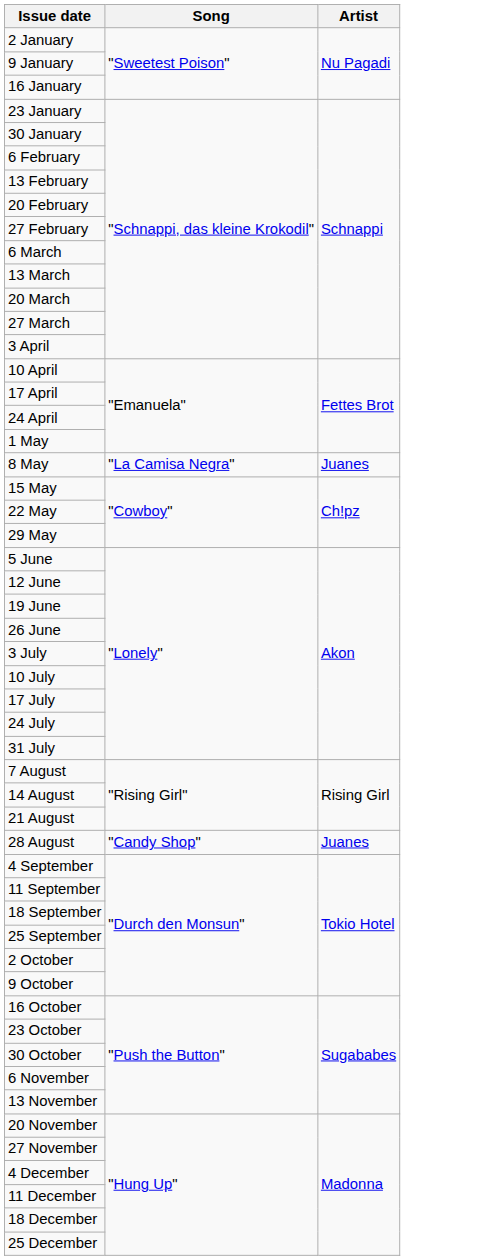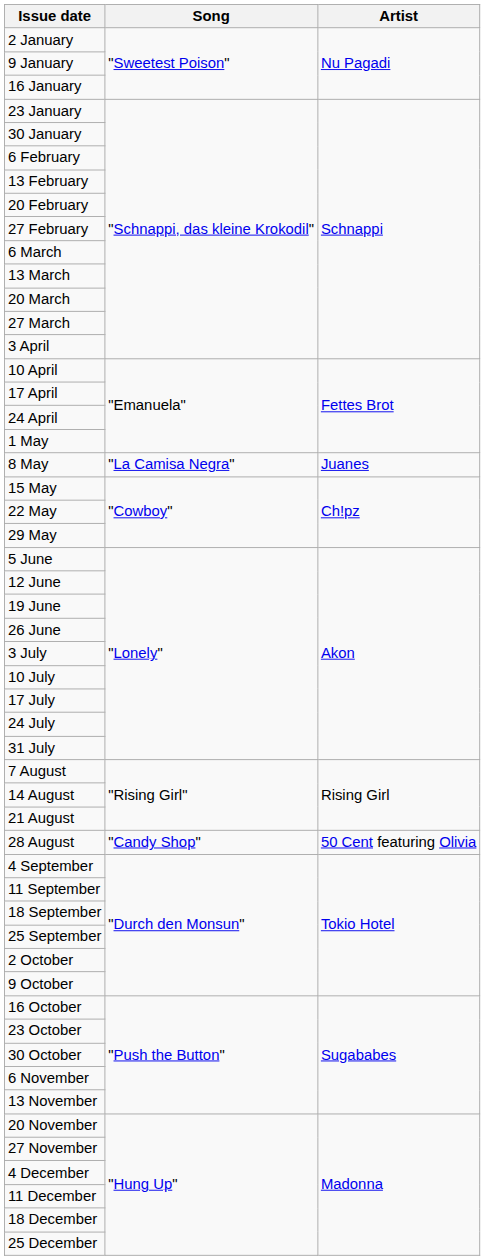 <table class=wikitable>
 <tr>
 <th>Issue date</th>
 <th>Song</th>
 <th>Artist</th>
 </tr>
 <tr>
 <td>2 January</td>
 <td rowspan=3>"<a href='#'>Sweetest Poison</a>"</td>
 <td rowspan=3><a href='#'>Nu Pagadi</a></td>
 </tr>
 <tr>
 <td>9 January</td>
 </tr>
 <tr>
 <td>16 January</td>
 </tr>
 <tr>
 <td>23 January</td>
 <td rowspan=11>"<a href='#'>Schnappi, das kleine Krokodil</a>"</td>
 <td rowspan=11><a href='#'>Schnappi</a></td>
 </tr>
 <tr>
 <td>30 January</td>
 </tr>
 <tr>
 <td>6 February</td>
 </tr>
 <tr>
 <td>13 February</td>
 </tr>
 <tr>
 <td>20 February</td>
 </tr>
 <tr>
 <td>27 February</td>
 </tr>
 <tr>
 <td>6 March</td>
 </tr>
 <tr>
 <td>13 March</td>
 </tr>
 <tr>
 <td>20 March</td>
 </tr>
 <tr>
 <td>27 March</td>
 </tr>
 <tr>
 <td>3 April</td>
 </tr>
 <tr>
 <td>10 April</td>
 <td rowspan=4>"Emanuela"</td>
 <td rowspan=4><a href='#'>Fettes Brot</a></td>
 </tr>
 <tr>
 <td>17 April</td>
 </tr>
 <tr>
 <td>24 April</td>
 </tr>
 <tr>
 <td>1 May</td>
 </tr>
 <tr>
 <td>8 May</td>
 <td>"<a href='#'>La Camisa Negra</a>"</td>
 <td><a href='#'>Juanes</a></td>
 </tr>
 <tr>
 <td>15 May</td>
 <td rowspan=3>"<a href='#'>Cowboy</a>"</td>
 <td rowspan=3><a href='#'>Ch!pz</a></td>
 </tr>
 <tr>
 <td>22 May</td>
 </tr>
 <tr>
 <td>29 May</td>
 </tr>
 <tr>
 <td>5 June</td>
 <td rowspan=9>"<a href='#'>Lonely</a>"</td>
 <td rowspan=9><a href='#'>Akon</a></td>
 </tr>
 <tr>
 <td>12 June</td>
 </tr>
 <tr>
 <td>19 June</td>
 </tr>
 <tr>
 <td>26 June</td>
 </tr>
 <tr>
 <td>3 July</td>
 </tr>
 <tr>
 <td>10 July</td>
 </tr>
 <tr>
 <td>17 July</td>
 </tr>
 <tr>
 <td>24 July</td>
 </tr>
 <tr>
 <td>31 July</td>
 </tr>
 <tr>
 <td>7 August</td>
 <td rowspan=3>"Rising Girl"</td>
 <td rowspan=3>Rising Girl</td>
 </tr>
 <tr>
 <td>14 August</td>
 </tr>
 <tr>
 <td>21 August</td>
 </tr>
 <tr>
 <td>28 August</td>
 <td>"<a href='#'>Candy Shop</a>"</td>
-<td><a href='#'>Juanes</a></td>
+<td><a href='#'>50 Cent</a> featuring <a href='#'>Olivia</a></td>
 </tr>
 <tr>
 <td>4 September</td>
 <td rowspan=6>"<a href='#'>Durch den Monsun</a>"</td>
 <td rowspan=6><a href='#'>Tokio Hotel</a></td>
 </tr>
 <tr>
 <td>11 September</td>
 </tr>
 <tr>
 <td>18 September</td>
 </tr>
 <tr>
 <td>25 September</td>
 </tr>
 <tr>
 <td>2 October</td>
 </tr>
 <tr>
 <td>9 October</td>
 </tr>
 <tr>
 <td>16 October</td>
 <td rowspan=5>"<a href='#'>Push the Button</a>"</td>
 <td rowspan=5><a href='#'>Sugababes</a></td>
 </tr>
 <tr>
 <td>23 October</td>
 </tr>
 <tr>
 <td>30 October</td>
 </tr>
 <tr>
 <td>6 November</td>
 </tr>
 <tr>
 <td>13 November</td>
 </tr>
 <tr>
 <td>20 November</td>
 <td rowspan=6>"<a href='#'>Hung Up</a>"</td>
 <td rowspan=6><a href='#'>Madonna</a></td>
 </tr>
 <tr>
 <td>27 November</td>
 </tr>
 <tr>
 <td>4 December</td>
 </tr>
 <tr>
 <td>11 December</td>
 </tr>
 <tr>
 <td>18 December</td>
 </tr>
 <tr>
 <td>25 December</td>
 </tr>
 </table>
